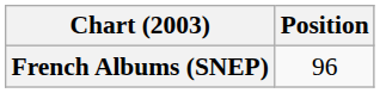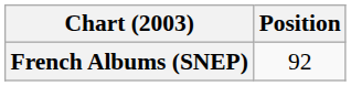 <table class="wikitable plainrowheaders" style="text-align:center">
 <tr>
 <th scope="col">Chart (2003)</th>
 <th scope="col">Position</th>
 </tr>
 <tr>
 <th scope="row">French Albums (SNEP)</th>
-<td>96</td>
+<td>92</td>
 </tr>
 </table>
